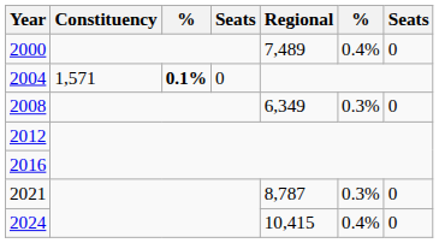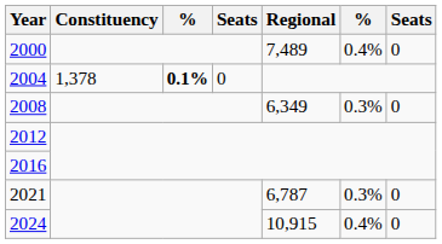 <table class="wikitable">
 <tr>
 <th>Year</th>
 <th>Constituency</th>
 <th>%</th>
 <th>Seats</th>
 <th>Regional</th>
 <th>%</th>
 <th>Seats</th>
 </tr>
 <tr>
 <td><a href='#'>2000</a></td>
 <td colspan="3"></td>
 <td>7,489</td>
 <td>0.4%</td>
 <td>0</td>
 </tr>
 <tr>
 <td><a href='#'>2004</a></td>
-<td>1,571</td>
+<td>1,378</td>
 <td><strong>0.1%</strong></td>
 <td>0</td>
 <td colspan="3"></td>
 </tr>
 <tr>
 <td><a href='#'>2008</a></td>
 <td colspan="3"></td>
 <td>6,349</td>
 <td>0.3%</td>
 <td>0</td>
 </tr>
 <tr>
 <td><a href='#'>2012</a></td>
 <td colspan="6" rowspan="2"></td>
 </tr>
 <tr>
 <td><a href='#'>2016</a></td>
 </tr>
 <tr>
 <td>2021</td>
 <td colspan="3" rowspan="2"></td>
-<td>8,787</td>
+<td>6,787</td>
 <td>0.3%</td>
 <td>0</td>
 </tr>
 <tr>
 <td><a href='#'>2024</a></td>
-<td>10,415</td>
+<td>10,915</td>
 <td>0.4%</td>
 <td>0</td>
 </tr>
 </table>
